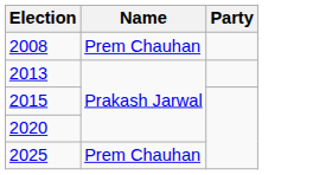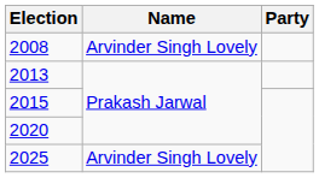 <table class="wikitable sortable">
 <tr>
 <th>Election</th>
 <th>Name</th>
 <th colspan=2>Party</th>
 </tr>
 <tr>
 <td><a href='#'>2008</a></td>
-<td><a href='#'>Prem Chauhan</a></td>
+<td><a href='#'>Arvinder Singh Lovely</a></td>
 <td></td>
 </tr>
 <tr>
 <td><a href='#'>2013</a></td>
 <td rowspan="3"><a href='#'>Prakash Jarwal</a></td>
 <td></td>
 </tr>
 <tr>
 <td><a href='#'>2015</a></td>
 </tr>
 <tr>
 <td><a href='#'>2020</a></td>
 </tr>
 <tr>
 <td><a href='#'>2025</a></td>
-<td><a href='#'>Prem Chauhan</a></td>
+<td><a href='#'>Arvinder Singh Lovely</a></td>
 </tr>
 </table>
